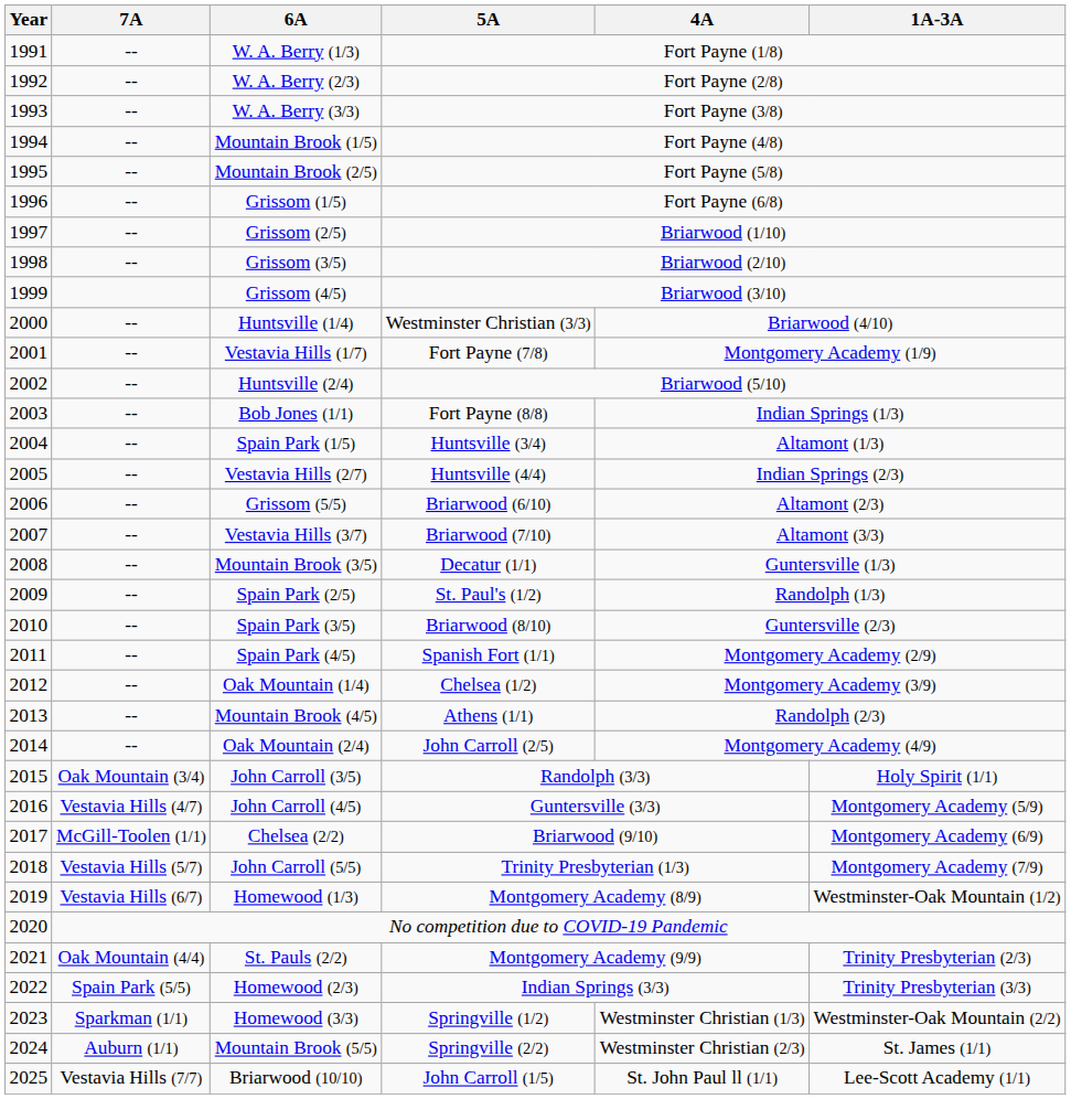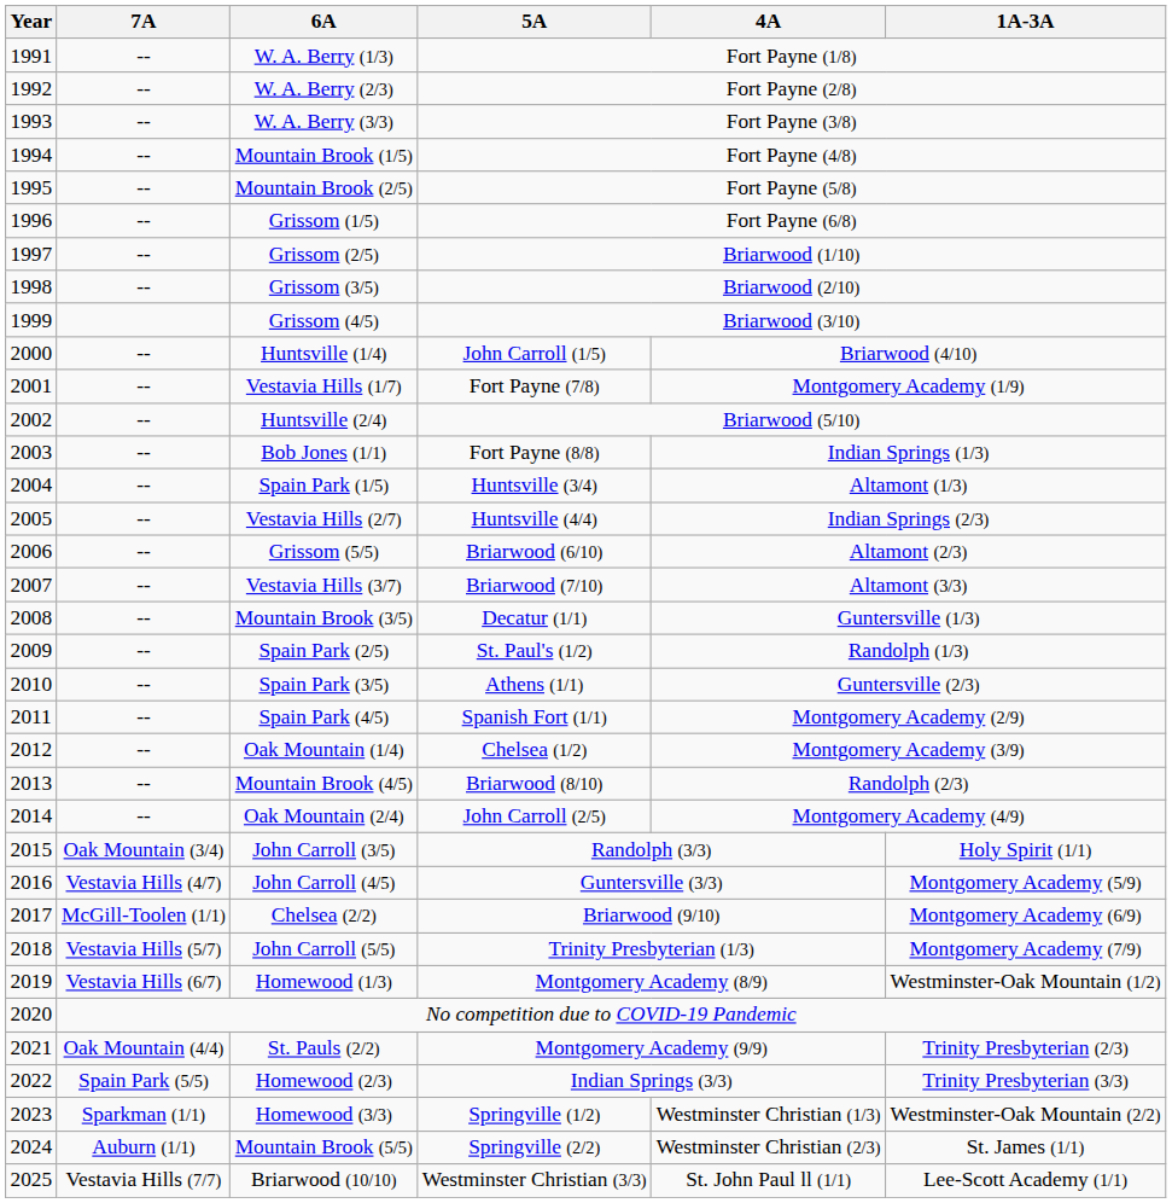 <table class="wikitable" style="text-align:center">
 <tr>
 <th>Year</th>
 <th>7A</th>
 <th>6A</th>
 <th>5A</th>
 <th>4A</th>
 <th>1A-3A</th>
 </tr>
 <tr>
 <td>1991</td>
 <td>--</td>
 <td><a href='#'>W. A. Berry</a> <small>(1/3)</small></td>
 <td colspan="3">Fort Payne <small>(1/8)</small></td>
 </tr>
 <tr>
 <td>1992</td>
 <td>--</td>
 <td><a href='#'>W. A. Berry</a> <small>(2/3)</small></td>
 <td colspan="3">Fort Payne <small>(2/8)</small></td>
 </tr>
 <tr>
 <td>1993</td>
 <td>--</td>
 <td><a href='#'>W. A. Berry</a> <small>(3/3)</small></td>
 <td colspan="3">Fort Payne <small>(3/8)</small></td>
 </tr>
 <tr>
 <td>1994</td>
 <td>--</td>
 <td><a href='#'>Mountain Brook</a> <small>(1/5)</small></td>
 <td colspan="3">Fort Payne <small>(4/8)</small></td>
 </tr>
 <tr>
 <td>1995</td>
 <td>--</td>
 <td><a href='#'>Mountain Brook</a> <small>(2/5)</small></td>
 <td colspan="3">Fort Payne <small>(5/8)</small></td>
 </tr>
 <tr>
 <td>1996</td>
 <td>--</td>
 <td><a href='#'>Grissom</a> <small>(1/5)</small></td>
 <td colspan="3">Fort Payne <small>(6/8)</small></td>
 </tr>
 <tr>
 <td>1997</td>
 <td>--</td>
 <td><a href='#'>Grissom</a> <small>(2/5)</small></td>
 <td colspan="3"><a href='#'>Briarwood</a> <small>(1/10)</small></td>
 </tr>
 <tr>
 <td>1998</td>
 <td>--</td>
 <td><a href='#'>Grissom</a> <small>(3/5)</small></td>
 <td colspan="3"><a href='#'>Briarwood</a> <small>(2/10)</small></td>
 </tr>
 <tr>
 <td>1999</td>
 <td></td>
 <td><a href='#'>Grissom</a> <small>(4/5)</small></td>
 <td colspan="3"><a href='#'>Briarwood</a> <small>(3/10)</small></td>
 </tr>
 <tr>
 <td>2000</td>
 <td>--</td>
 <td><a href='#'>Huntsville</a> <small>(1/4)</small></td>
-<td>Westminster Christian <small>(3/3)</small></td>
+<td><a href='#'>John Carroll</a> <small>(1/5)</small></td>
 <td colspan="2"><a href='#'>Briarwood</a> <small>(4/10)</small></td>
 </tr>
 <tr>
 <td>2001</td>
 <td>--</td>
 <td><a href='#'>Vestavia Hills</a> <small>(1/7)</small></td>
 <td>Fort Payne <small>(7/8)</small></td>
 <td colspan="2"><a href='#'>Montgomery Academy</a> <small>(1/9)</small></td>
 </tr>
 <tr>
 <td>2002</td>
 <td>--</td>
 <td><a href='#'>Huntsville</a> <small>(2/4)</small></td>
 <td colspan="3"><a href='#'>Briarwood</a> <small>(5/10)</small></td>
 </tr>
 <tr>
 <td>2003</td>
 <td>--</td>
 <td><a href='#'>Bob Jones</a> <small>(1/1)</small></td>
 <td>Fort Payne <small>(8/8)</small></td>
 <td colspan="2"><a href='#'>Indian Springs</a> <small>(1/3)</small></td>
 </tr>
 <tr>
 <td>2004</td>
 <td>--</td>
 <td><a href='#'>Spain Park</a> <small>(1/5)</small></td>
 <td><a href='#'>Huntsville</a>  <small>(3/4)</small></td>
 <td colspan="2"><a href='#'>Altamont</a> <small>(1/3)</small></td>
 </tr>
 <tr>
 <td>2005</td>
 <td>--</td>
 <td><a href='#'>Vestavia Hills</a> <small>(2/7)</small></td>
 <td><a href='#'>Huntsville</a> <small>(4/4)</small></td>
 <td colspan="2"><a href='#'>Indian Springs</a> <small>(2/3)</small></td>
 </tr>
 <tr>
 <td>2006</td>
 <td>--</td>
 <td><a href='#'>Grissom</a> <small>(5/5)</small></td>
 <td><a href='#'>Briarwood</a> <small>(6/10)</small></td>
 <td colspan="2"><a href='#'>Altamont</a> <small>(2/3)</small></td>
 </tr>
 <tr>
 <td>2007</td>
 <td>--</td>
 <td><a href='#'>Vestavia Hills</a> <small>(3/7)</small></td>
 <td><a href='#'>Briarwood</a> <small>(7/10)</small></td>
 <td colspan="2"><a href='#'>Altamont</a> <small>(3/3)</small></td>
 </tr>
 <tr>
 <td>2008</td>
 <td>--</td>
 <td><a href='#'>Mountain Brook</a> <small>(3/5)</small></td>
 <td><a href='#'>Decatur</a> <small>(1/1)</small></td>
 <td colspan="2"><a href='#'>Guntersville</a> <small>(1/3)</small></td>
 </tr>
 <tr>
 <td>2009</td>
 <td>--</td>
 <td><a href='#'>Spain Park</a> <small>(2/5)</small></td>
 <td><a href='#'>St. Paul's</a> <small>(1/2)</small></td>
 <td colspan="2"><a href='#'>Randolph</a> <small>(1/3)</small></td>
 </tr>
 <tr>
 <td>2010</td>
 <td>--</td>
 <td><a href='#'>Spain Park</a> <small>(3/5)</small></td>
-<td><a href='#'>Briarwood</a> <small>(8/10)</small></td>
+<td><a href='#'>Athens</a> <small>(1/1)</small></td>
 <td colspan="2"><a href='#'>Guntersville</a> <small>(2/3)</small></td>
 </tr>
 <tr>
 <td>2011</td>
 <td>--</td>
 <td><a href='#'>Spain Park</a> <small>(4/5)</small></td>
 <td><a href='#'>Spanish Fort</a> <small>(1/1)</small></td>
 <td colspan="2"><a href='#'>Montgomery Academy</a> <small>(2/9)</small></td>
 </tr>
 <tr>
 <td>2012</td>
 <td>--</td>
 <td><a href='#'>Oak Mountain</a> <small>(1/4)</small></td>
 <td><a href='#'>Chelsea</a> <small>(1/2)</small></td>
 <td colspan="2"><a href='#'>Montgomery Academy</a> <small>(3/9)</small></td>
 </tr>
 <tr>
 <td>2013</td>
 <td>--</td>
 <td><a href='#'>Mountain Brook</a> <small>(4/5)</small></td>
-<td><a href='#'>Athens</a> <small>(1/1)</small></td>
+<td><a href='#'>Briarwood</a> <small>(8/10)</small></td>
 <td colspan="2"><a href='#'>Randolph</a> <small>(2/3)</small></td>
 </tr>
 <tr>
 <td>2014</td>
 <td>--</td>
 <td><a href='#'>Oak Mountain</a> <small>(2/4)</small></td>
 <td><a href='#'>John Carroll</a> <small>(2/5)</small></td>
 <td colspan="2"><a href='#'>Montgomery Academy</a> <small>(4/9)</small></td>
 </tr>
 <tr>
 <td>2015</td>
 <td><a href='#'>Oak Mountain</a> <small>(3/4)</small></td>
 <td><a href='#'>John Carroll</a> <small>(3/5)</small></td>
 <td colspan="2"><a href='#'>Randolph</a> <small>(3/3)</small></td>
 <td><a href='#'>Holy Spirit</a> <small>(1/1)</small></td>
 </tr>
 <tr>
 <td>2016</td>
 <td><a href='#'>Vestavia Hills</a> <small>(4/7)</small></td>
 <td><a href='#'>John Carroll</a> <small>(4/5)</small></td>
 <td colspan="2"><a href='#'>Guntersville</a> <small>(3/3)</small></td>
 <td><a href='#'>Montgomery Academy</a> <small>(5/9)</small></td>
 </tr>
 <tr>
 <td>2017</td>
 <td><a href='#'>McGill-Toolen</a> <small>(1/1)</small></td>
 <td><a href='#'>Chelsea</a> <small>(2/2)</small></td>
 <td colspan="2"><a href='#'>Briarwood</a> <small>(9/10)</small></td>
 <td><a href='#'>Montgomery Academy</a> <small>(6/9)</small></td>
 </tr>
 <tr>
 <td>2018</td>
 <td><a href='#'>Vestavia Hills</a> <small>(5/7)</small></td>
 <td><a href='#'>John Carroll</a> <small>(5/5)</small></td>
 <td colspan="2"><a href='#'>Trinity Presbyterian</a> <small>(1/3)</small></td>
 <td><a href='#'>Montgomery Academy</a> <small>(7/9)</small></td>
 </tr>
 <tr>
 <td>2019</td>
 <td><a href='#'>Vestavia Hills</a> <small>(6/7)</small></td>
 <td><a href='#'>Homewood</a> <small>(1/3)</small></td>
 <td colspan="2"><a href='#'>Montgomery Academy</a> <small>(8/9)</small></td>
 <td>Westminster-Oak Mountain <small>(1/2)</small></td>
 </tr>
 <tr>
 <td>2020</td>
 <td colspan="5"><em>No competition due to <a href='#'>COVID-19 Pandemic</a></em></td>
 </tr>
 <tr>
 <td>2021</td>
 <td><a href='#'>Oak Mountain</a> <small>(4/4)</small></td>
 <td><a href='#'>St. Pauls</a> <small>(2/2)</small></td>
 <td colspan="2"><a href='#'>Montgomery Academy</a> <small>(9/9)</small></td>
 <td><a href='#'>Trinity Presbyterian</a> <small>(2/3)</small></td>
 </tr>
 <tr>
 <td>2022</td>
 <td><a href='#'>Spain Park</a> <small>(5/5)</small></td>
 <td><a href='#'>Homewood</a> <small>(2/3)</small></td>
 <td colspan="2"><a href='#'>Indian Springs</a> <small>(3/3)</small></td>
 <td><a href='#'>Trinity Presbyterian</a> <small>(3/3)</small></td>
 </tr>
 <tr>
 <td>2023</td>
 <td><a href='#'>Sparkman</a> <small>(1/1)</small></td>
 <td><a href='#'>Homewood</a> <small>(3/3)</small></td>
 <td><a href='#'>Springville</a> <small>(1/2)</small></td>
 <td>Westminster Christian <small>(1/3)</small></td>
 <td>Westminster-Oak Mountain <small>(2/2)</small></td>
 </tr>
 <tr>
 <td>2024</td>
 <td><a href='#'>Auburn</a> <small>(1/1)</small></td>
 <td><a href='#'>Mountain Brook</a> <small>(5/5)</small></td>
 <td><a href='#'>Springville</a> <small>(2/2)</small></td>
 <td>Westminster Christian <small>(2/3)</small></td>
 <td>St. James <small>(1/1)</small></td>
 </tr>
 <tr>
 <td>2025</td>
 <td>Vestavia Hills <small>(7/7)</small></td>
 <td>Briarwood <small>(10/10)</small></td>
-<td><a href='#'>John Carroll</a> <small>(1/5)</small></td>
+<td>Westminster Christian <small>(3/3)</small></td>
 <td>St. John Paul ll <small>(1/1)</small></td>
 <td>Lee-Scott Academy <small>(1/1)</small></td>
 </tr>
 </table>
